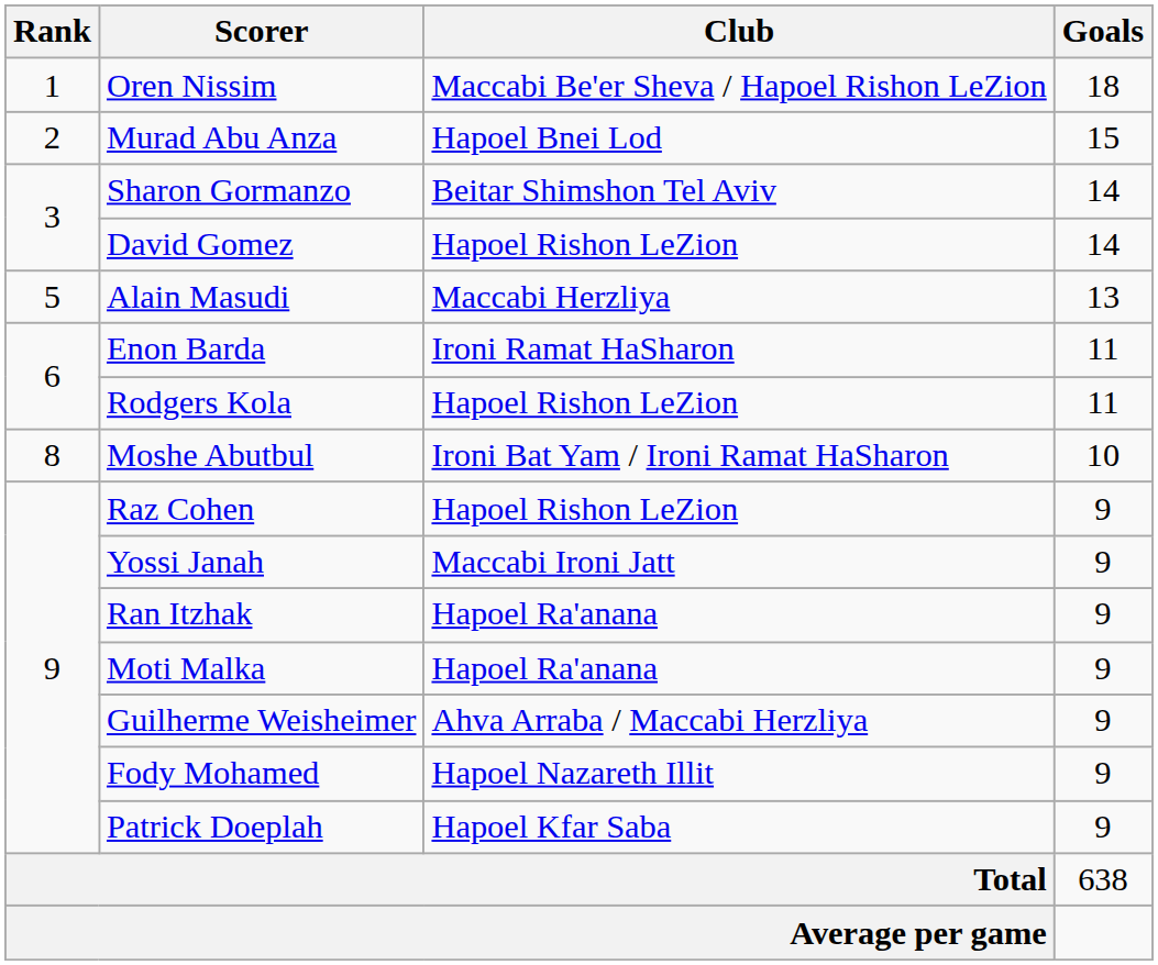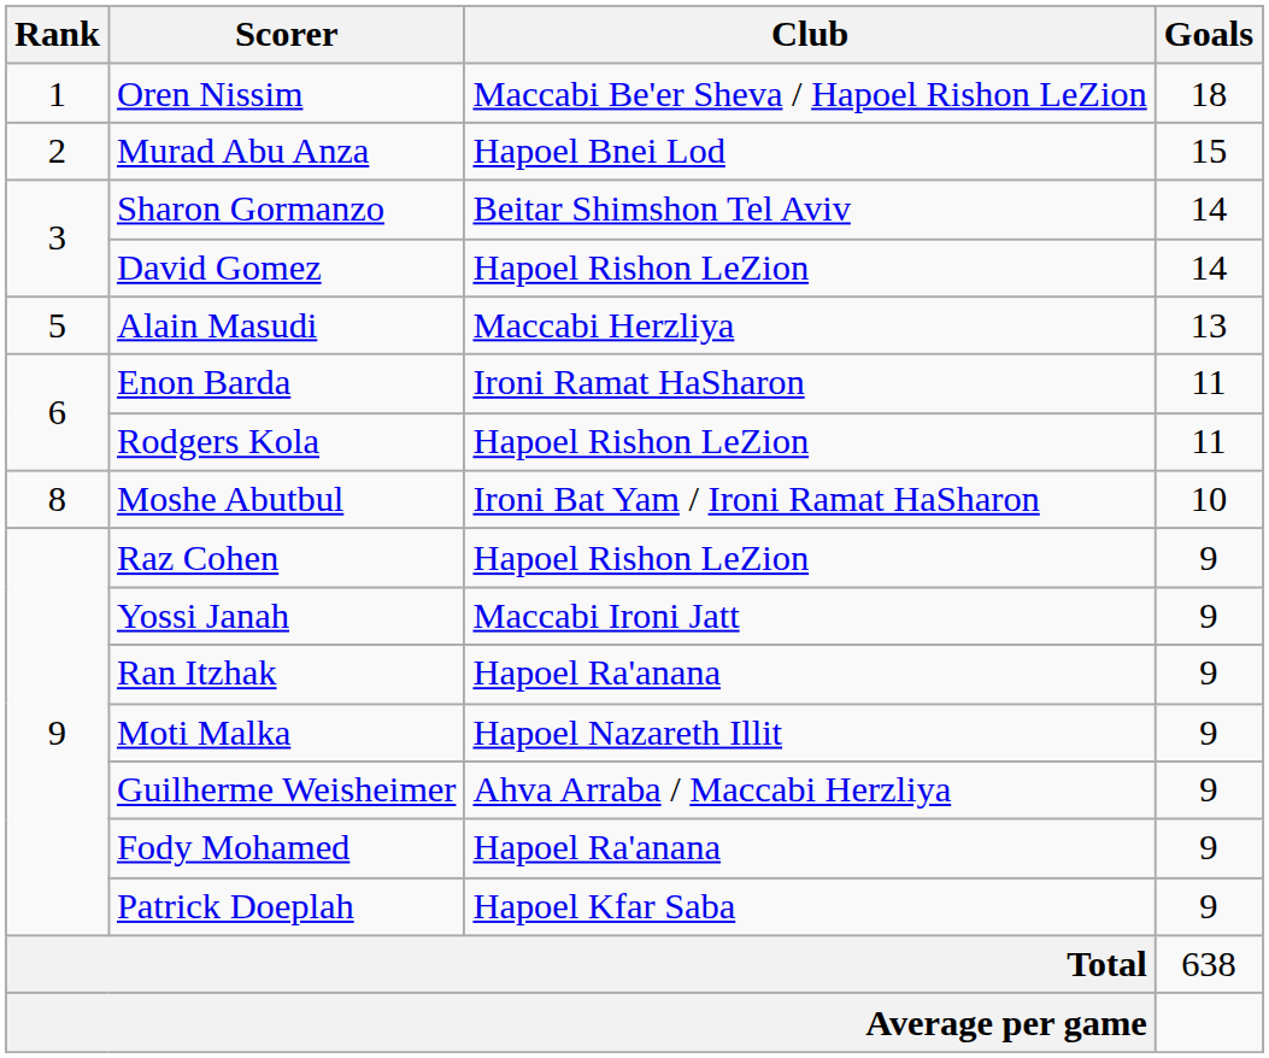 <table class="wikitable">
 <tr>
 <th>Rank</th>
 <th>Scorer</th>
 <th>Club</th>
 <th>Goals</th>
 </tr>
 <tr>
 <td align="center">1</td>
 <td> <a href='#'>Oren Nissim</a></td>
 <td><a href='#'>Maccabi Be'er Sheva</a> / <a href='#'>Hapoel Rishon LeZion</a></td>
 <td align="center">18</td>
 </tr>
 <tr>
 <td align="center">2</td>
 <td> <a href='#'>Murad Abu Anza</a></td>
 <td><a href='#'>Hapoel Bnei Lod</a></td>
 <td align="center">15</td>
 </tr>
 <tr>
 <td rowspan="2" align="center">3</td>
 <td> <a href='#'>Sharon Gormanzo</a></td>
 <td><a href='#'>Beitar Shimshon Tel Aviv</a></td>
 <td align="center">14</td>
 </tr>
 <tr>
 <td> <a href='#'>David Gomez</a></td>
 <td><a href='#'>Hapoel Rishon LeZion</a></td>
 <td align="center">14</td>
 </tr>
 <tr>
 <td align="center">5</td>
 <td> <a href='#'>Alain Masudi</a></td>
 <td><a href='#'>Maccabi Herzliya</a></td>
 <td align="center">13</td>
 </tr>
 <tr>
 <td rowspan="2" align="center">6</td>
 <td> <a href='#'>Enon Barda</a></td>
 <td><a href='#'>Ironi Ramat HaSharon</a></td>
 <td align="center">11</td>
 </tr>
 <tr>
 <td> <a href='#'>Rodgers Kola</a></td>
 <td><a href='#'>Hapoel Rishon LeZion</a></td>
 <td align="center">11</td>
 </tr>
 <tr>
 <td align="center">8</td>
 <td> <a href='#'>Moshe Abutbul</a></td>
 <td><a href='#'>Ironi Bat Yam</a> / <a href='#'>Ironi Ramat HaSharon</a></td>
 <td align="center">10</td>
 </tr>
 <tr>
 <td rowspan="7" align="center">9</td>
 <td> <a href='#'>Raz Cohen</a></td>
 <td><a href='#'>Hapoel Rishon LeZion</a></td>
 <td align="center">9</td>
 </tr>
 <tr>
 <td> <a href='#'>Yossi Janah</a></td>
 <td><a href='#'>Maccabi Ironi Jatt</a></td>
 <td align="center">9</td>
 </tr>
 <tr>
 <td> <a href='#'>Ran Itzhak</a></td>
 <td><a href='#'>Hapoel Ra'anana</a></td>
 <td align="center">9</td>
 </tr>
 <tr>
 <td> <a href='#'>Moti Malka</a></td>
-<td><a href='#'>Hapoel Ra'anana</a></td>
+<td><a href='#'>Hapoel Nazareth Illit</a></td>
 <td align="center">9</td>
 </tr>
 <tr>
 <td> <a href='#'>Guilherme Weisheimer</a></td>
 <td><a href='#'>Ahva Arraba</a> / <a href='#'>Maccabi Herzliya</a></td>
 <td align="center">9</td>
 </tr>
 <tr>
 <td> <a href='#'>Fody Mohamed</a></td>
-<td><a href='#'>Hapoel Nazareth Illit</a></td>
+<td><a href='#'>Hapoel Ra'anana</a></td>
 <td align="center">9</td>
 </tr>
 <tr>
 <td> <a href='#'>Patrick Doeplah</a></td>
 <td><a href='#'>Hapoel Kfar Saba</a></td>
 <td align="center">9</td>
 </tr>
 <tr>
 <td bgcolor="#F2F2F2" colspan="3" align="right"><strong>Total</strong></td>
 <td align="center">638</td>
 </tr>
 <tr>
 <td bgcolor="#F2F2F2" colspan="3" align="right"><strong>Average per game</strong></td>
 <td align="center"></td>
 </tr>
 </table>
